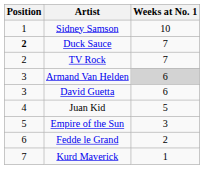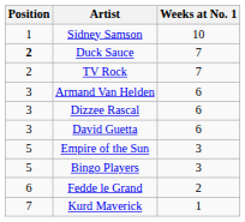 <table class="wikitable">
 <tr>
 <th style="text-align: center;">Position</th>
 <th style="text-align: center;">Artist</th>
 <th style="text-align: center;">Weeks at No. 1</th>
 </tr>
 <tr>
 <td style="text-align: center;">1</td>
 <td style="text-align: center;"><a href='#'>Sidney Samson</a></td>
 <td style="text-align: center;">10</td>
 </tr>
 <tr>
 <td style="text-align: center;"><strong>2</strong></td>
 <td style="text-align: center;"><a href='#'>Duck Sauce</a></td>
 <td style="text-align: center;">7</td>
 </tr>
 <tr>
 <td style="text-align: center;">2</td>
 <td style="text-align: center;"><a href='#'>TV Rock</a></td>
 <td style="text-align: center;">7</td>
 </tr>
 <tr>
 <td style="text-align: center;">3</td>
 <td style="text-align: center;"><a href='#'>Armand Van Helden</a></td>
-<td style="background: lightgrey; text-align: center;">6</td>
+<td style="text-align: center;">6</td>
+</tr>
+<tr>
+<td style="text-align: center;">3</td>
+<td style="text-align: center;"><a href='#'>Dizzee Rascal</a></td>
+<td style="text-align: center;">6</td>
 </tr>
 <tr>
 <td style="text-align: center;">3</td>
 <td style="text-align: center;"><a href='#'>David Guetta</a></td>
 <td style="text-align: center;">6</td>
 </tr>
 <tr>
-<td style="text-align: center;">4</td>
-<td style="text-align: center;">Juan Kid</td>
 <td style="text-align: center;">5</td>
+<td style="text-align: center;"><a href='#'>Empire of the Sun</a></td>
+<td style="text-align: center;">3</td>
 </tr>
 <tr>
 <td style="text-align: center;">5</td>
-<td style="text-align: center;"><a href='#'>Empire of the Sun</a></td>
+<td style="text-align: center;"><a href='#'>Bingo Players</a></td>
 <td style="text-align: center;">3</td>
 </tr>
 <tr>
 <td style="text-align: center;">6</td>
 <td style="text-align: center;"><a href='#'>Fedde le Grand</a></td>
 <td style="text-align: center;">2</td>
 </tr>
 <tr>
 <td style="text-align: center;">7</td>
 <td style="text-align: center;"><a href='#'>Kurd Maverick</a></td>
 <td style="text-align: center;">1</td>
 </tr>
 </table>
